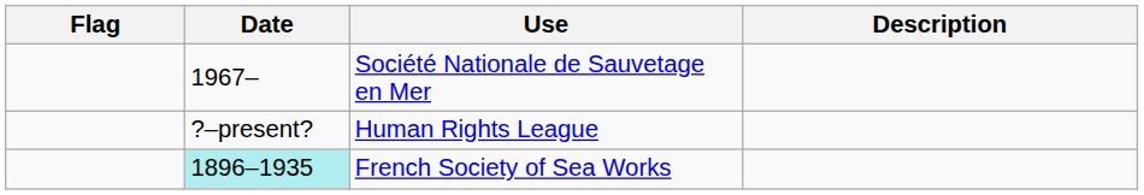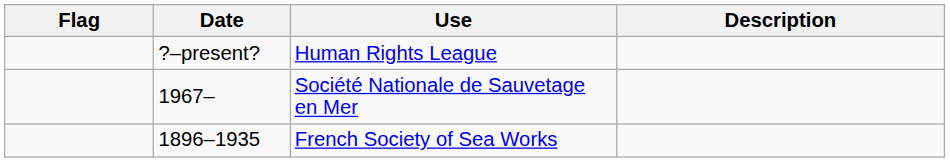 <table class="wikitable">
 <tr>
 <th style="width:110px;">Flag</th>
 <th style="width:100px;">Date</th>
 <th style="width:250px;">Use</th>
 <th style="width:250px;">Description</th>
 </tr>
 <tr>
 <td></td>
+<td>?–present?</td>
+<td><a href='#'>Human Rights League</a></td>
+<td></td>
+</tr>
+<tr>
+<td></td>
 <td>1967–</td>
 <td><a href='#'>Société Nationale de Sauvetage en Mer</a></td>
 <td></td>
 </tr>
 <tr>
 <td></td>
-<td>?–present?</td>
-<td><a href='#'>Human Rights League</a></td>
-<td></td>
-</tr>
-<tr>
-<td></td>
-<td style="background: paleturquoise;">1896–1935</td>
+<td>1896–1935</td>
 <td><a href='#'>French Society of Sea Works</a></td>
 <td></td>
 </tr>
 </table>
